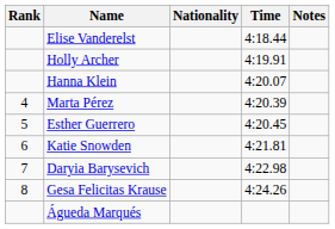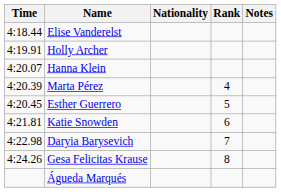 <table class="wikitable sortable" style="text-align:center">
 <tr>
-<th>Rank</th>
+<th>Time</th>
 <th>Name</th>
 <th>Nationality</th>
-<th>Time</th>
+<th>Rank</th>
 <th>Notes</th>
 </tr>
 <tr>
-<td></td>
+<td>4:18.44</td>
 <td align=left><a href='#'>Elise Vanderelst</a></td>
 <td align=left></td>
-<td>4:18.44</td>
+<td></td>
 <td></td>
 </tr>
 <tr>
-<td></td>
+<td>4:19.91</td>
 <td align=left><a href='#'>Holly Archer</a></td>
 <td align=left></td>
-<td>4:19.91</td>
+<td></td>
 <td></td>
 </tr>
 <tr>
-<td></td>
+<td>4:20.07</td>
 <td align=left><a href='#'>Hanna Klein</a></td>
 <td align=left></td>
-<td>4:20.07</td>
+<td></td>
 <td></td>
 </tr>
 <tr>
-<td>4</td>
+<td>4:20.39</td>
 <td align=left><a href='#'>Marta Pérez</a></td>
 <td align=left></td>
-<td>4:20.39</td>
+<td>4</td>
 <td></td>
 </tr>
 <tr>
-<td>5</td>
+<td>4:20.45</td>
 <td align=left><a href='#'>Esther Guerrero</a></td>
 <td align=left></td>
-<td>4:20.45</td>
+<td>5</td>
 <td></td>
 </tr>
 <tr>
-<td>6</td>
+<td>4:21.81</td>
 <td align=left><a href='#'>Katie Snowden</a></td>
 <td align=left></td>
-<td>4:21.81</td>
+<td>6</td>
 <td></td>
 </tr>
 <tr>
-<td>7</td>
+<td>4:22.98</td>
 <td align=left><a href='#'>Daryia Barysevich</a></td>
 <td align=left></td>
-<td>4:22.98</td>
+<td>7</td>
 <td></td>
 </tr>
 <tr>
-<td>8</td>
+<td>4:24.26</td>
 <td align=left><a href='#'>Gesa Felicitas Krause</a></td>
 <td align=left></td>
-<td>4:24.26</td>
+<td>8</td>
 <td></td>
 </tr>
 <tr>
 <td></td>
 <td align=left><a href='#'>Águeda Marqués</a></td>
 <td align=left></td>
 <td></td>
 <td></td>
 </tr>
 </table>
